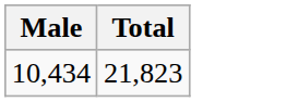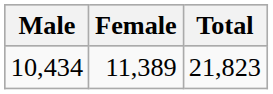 <table class="wikitable">
 <tr>
 <th>Male</th>
+<th>Female</th>
 <th>Total</th>
 </tr>
 <tr>
 <td align="right">10,434</td>
+<td align="right">11,389</td>
 <td>21,823</td>
 </tr>
 </table>
